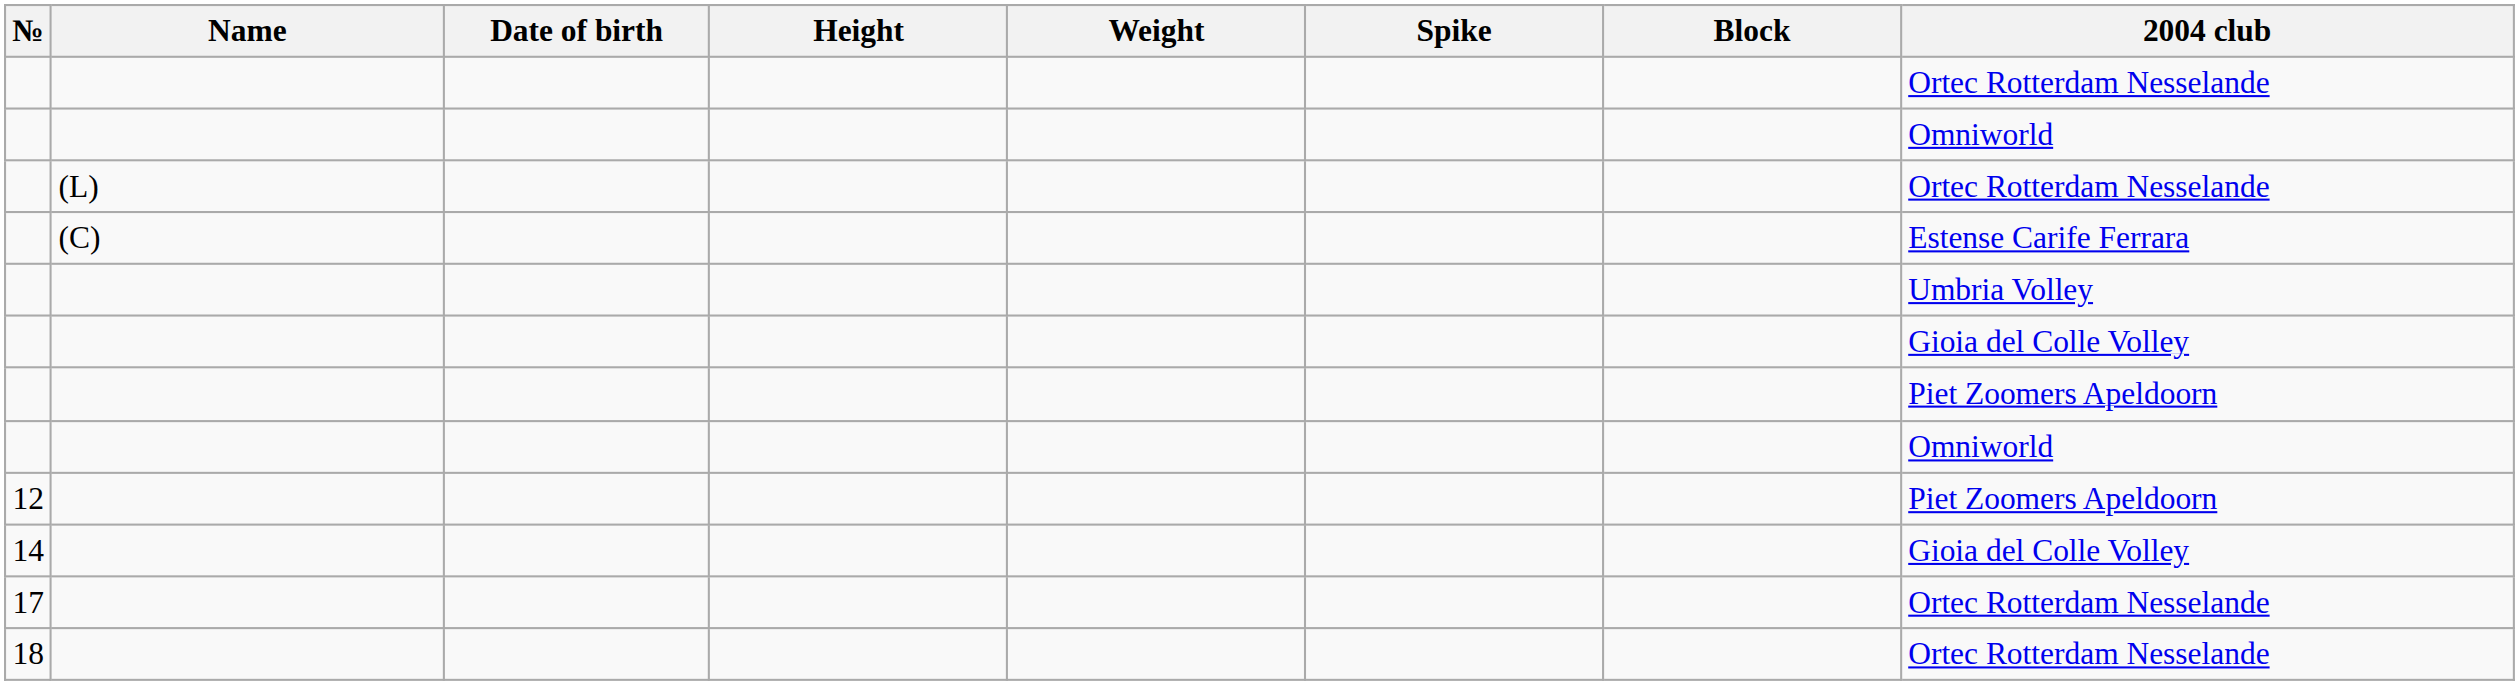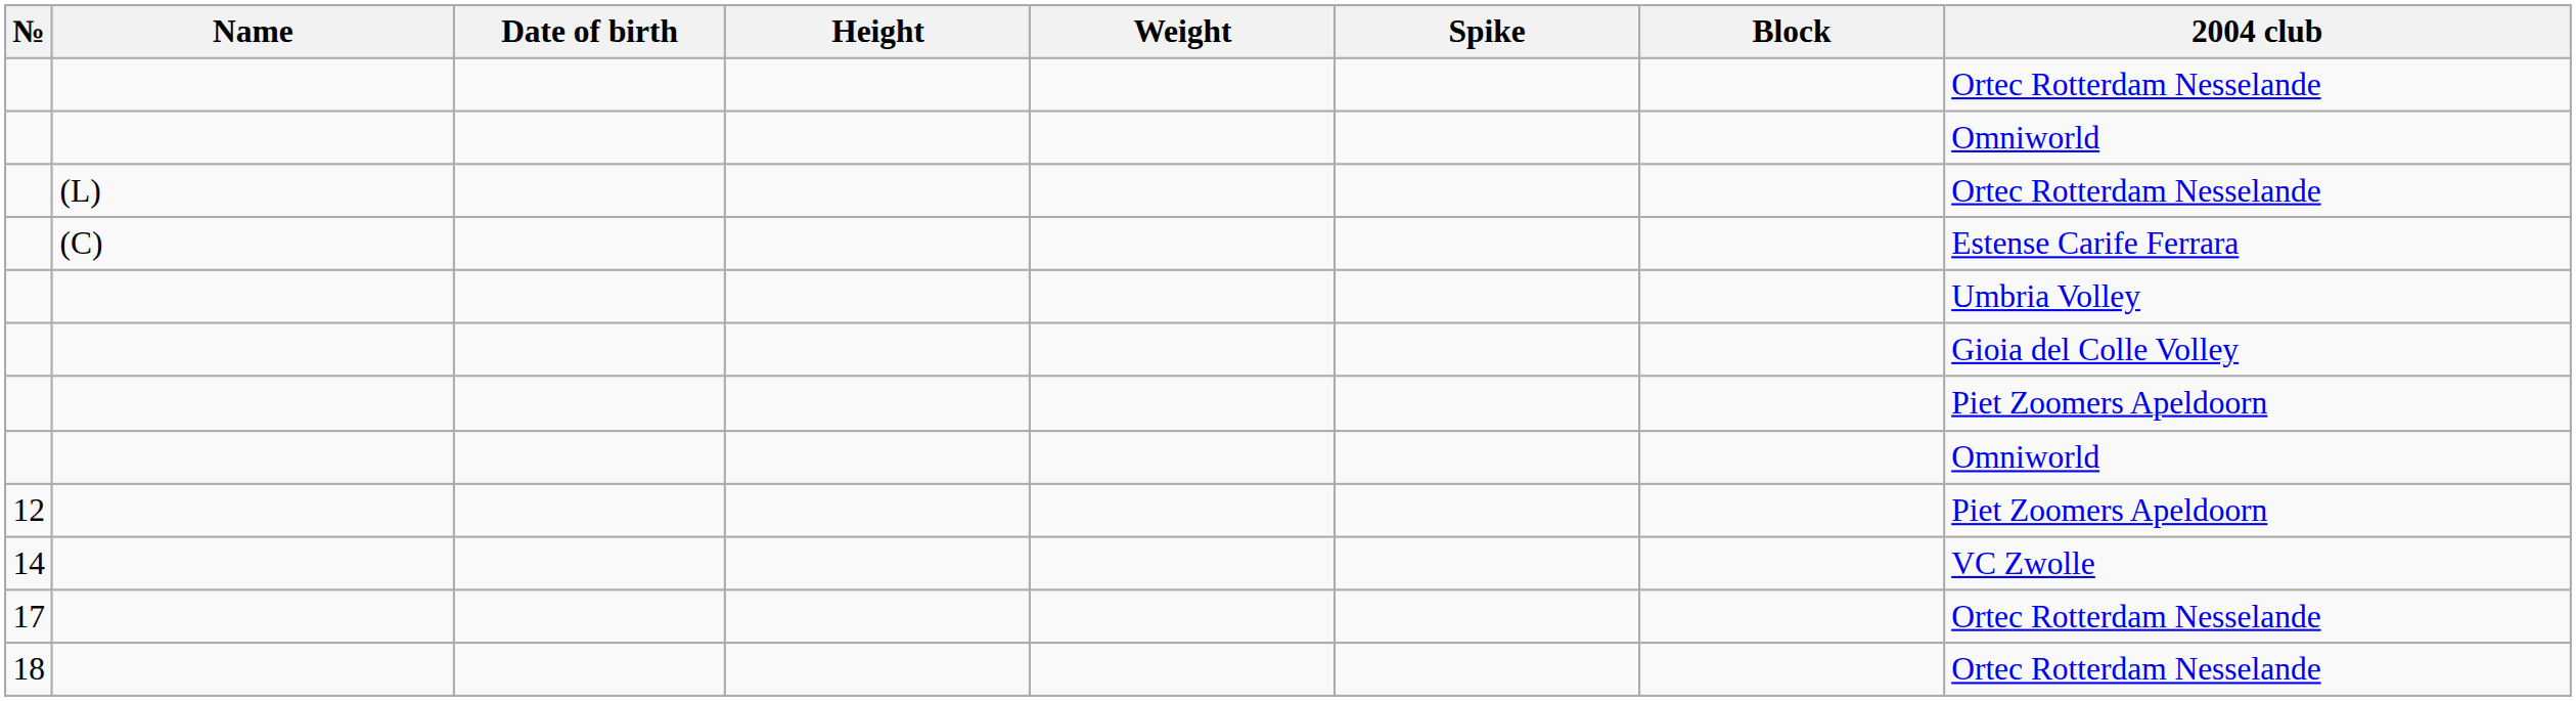 <table class="wikitable sortable" style="font-size:95%; text-align:center;">
 <tr>
 <th>№</th>
 <th style="width:12em">Name</th>
 <th style="width:8em">Date of birth</th>
 <th style="width:9em">Height</th>
 <th style="width:9em">Weight</th>
 <th style="width:9em">Spike</th>
 <th style="width:9em">Block</th>
 <th style="width:19em">2004 club</th>
 </tr>
 <tr>
 <td></td>
 <td style="text-align:left;"></td>
 <td style="text-align:right;"></td>
 <td></td>
 <td></td>
 <td></td>
 <td></td>
 <td style="text-align:left;"> <a href='#'>Ortec Rotterdam Nesselande</a></td>
 </tr>
 <tr>
 <td></td>
 <td style="text-align:left;"></td>
 <td style="text-align:right;"></td>
 <td></td>
 <td></td>
 <td></td>
 <td></td>
 <td style="text-align:left;"> <a href='#'>Omniworld</a></td>
 </tr>
 <tr>
 <td></td>
 <td style="text-align:left;"> (L)</td>
 <td style="text-align:right;"></td>
 <td></td>
 <td></td>
 <td></td>
 <td></td>
 <td style="text-align:left;"> <a href='#'>Ortec Rotterdam Nesselande</a></td>
 </tr>
 <tr>
 <td></td>
 <td style="text-align:left;"> (C)</td>
 <td style="text-align:right;"></td>
 <td></td>
 <td></td>
 <td></td>
 <td></td>
 <td style="text-align:left;"> <a href='#'>Estense Carife Ferrara</a></td>
 </tr>
 <tr>
 <td></td>
 <td style="text-align:left;"></td>
 <td style="text-align:right;"></td>
 <td></td>
 <td></td>
 <td></td>
 <td></td>
 <td style="text-align:left;"> <a href='#'>Umbria Volley</a></td>
 </tr>
 <tr>
 <td></td>
 <td style="text-align:left;"></td>
 <td style="text-align:right;"></td>
 <td></td>
 <td></td>
 <td></td>
 <td></td>
 <td style="text-align:left;"> <a href='#'>Gioia del Colle Volley</a></td>
 </tr>
 <tr>
 <td></td>
 <td style="text-align:left;"></td>
 <td style="text-align:right;"></td>
 <td></td>
 <td></td>
 <td></td>
 <td></td>
 <td style="text-align:left;"> <a href='#'>Piet Zoomers Apeldoorn</a></td>
 </tr>
 <tr>
 <td></td>
 <td style="text-align:left;"></td>
 <td style="text-align:right;"></td>
 <td></td>
 <td></td>
 <td></td>
 <td></td>
 <td style="text-align:left;"> <a href='#'>Omniworld</a></td>
 </tr>
 <tr>
 <td>12</td>
 <td style="text-align:left;"></td>
 <td style="text-align:right;"></td>
 <td></td>
 <td></td>
 <td></td>
 <td></td>
 <td style="text-align:left;"> <a href='#'>Piet Zoomers Apeldoorn</a></td>
 </tr>
 <tr>
 <td>14</td>
 <td style="text-align:left;"></td>
 <td style="text-align:right;"></td>
 <td></td>
 <td></td>
 <td></td>
 <td></td>
-<td style="text-align:left;"> <a href='#'>Gioia del Colle Volley</a></td>
+<td style="text-align:left;"> <a href='#'>VC Zwolle</a></td>
 </tr>
 <tr>
 <td>17</td>
 <td style="text-align:left;"></td>
 <td style="text-align:right;"></td>
 <td></td>
 <td></td>
 <td></td>
 <td></td>
 <td style="text-align:left;"> <a href='#'>Ortec Rotterdam Nesselande</a></td>
 </tr>
 <tr>
 <td>18</td>
 <td style="text-align:left;"></td>
 <td style="text-align:right;"></td>
 <td></td>
 <td></td>
 <td></td>
 <td></td>
 <td style="text-align:left;"> <a href='#'>Ortec Rotterdam Nesselande</a></td>
 </tr>
 </table>
